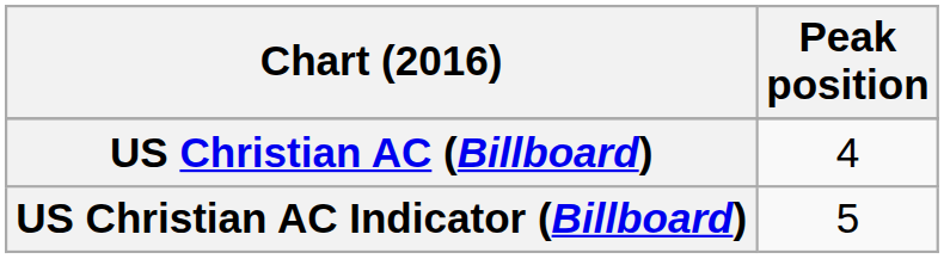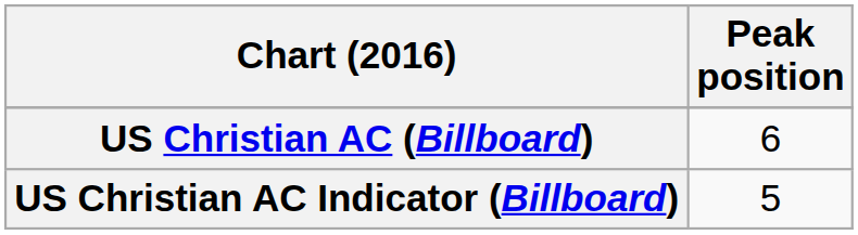 <table class="wikitable sortable plainrowheaders" style="text-align:center">
 <tr>
 <th scope="col">Chart (2016)</th>
 <th scope="col">Peak<br>position</th>
 </tr>
 <tr>
 </tr>
 <tr>
 </tr>
 <tr>
 <th scope="row">US <a href='#'>Christian AC</a> (<em><a href='#'>Billboard</a></em>)</th>
-<td>4</td>
+<td>6</td>
 </tr>
 <tr>
 <th scope="row">US Christian AC Indicator (<em><a href='#'>Billboard</a></em>)</th>
 <td>5</td>
 </tr>
 </table>
